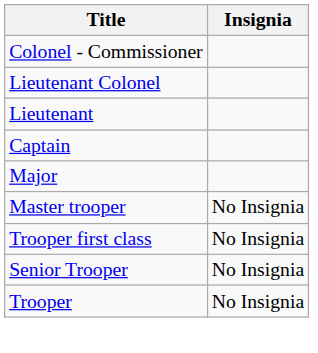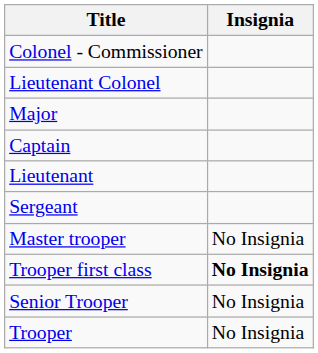 <table class="wikitable">
 <tr>
 <th>Title</th>
 <th>Insignia</th>
 </tr>
 <tr>
 <td><a href='#'>Colonel</a> - Commissioner</td>
 <td></td>
 </tr>
 <tr>
 <td><a href='#'>Lieutenant Colonel</a></td>
 <td></td>
 </tr>
 <tr>
-<td><a href='#'>Lieutenant</a></td>
+<td><a href='#'>Major</a></td>
 <td></td>
 </tr>
 <tr>
 <td><a href='#'>Captain</a></td>
 <td></td>
 </tr>
 <tr>
-<td><a href='#'>Major</a></td>
+<td><a href='#'>Lieutenant</a></td>
+<td></td>
+</tr>
+<tr>
+<td><a href='#'>Sergeant</a></td>
 <td></td>
 </tr>
 <tr>
 <td><a href='#'>Master trooper</a></td>
 <td>No Insignia</td>
 </tr>
 <tr>
 <td><a href='#'>Trooper first class</a></td>
-<td>No Insignia</td>
+<td><strong>No Insignia</strong></td>
 </tr>
 <tr>
 <td><a href='#'>Senior Trooper</a></td>
 <td>No Insignia</td>
 </tr>
 <tr>
 <td><a href='#'>Trooper</a></td>
 <td>No Insignia</td>
 </tr>
 </table>
